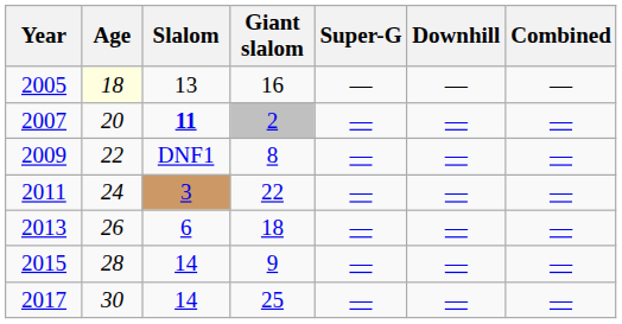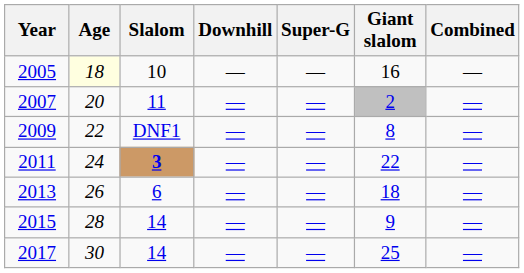 <table class="wikitable" style="text-align:center; font-size:100%;">
 <tr>
 <th>  Year  </th>
 <th> Age </th>
 <th> Slalom </th>
+<th>Downhill</th>
+<th>Super-G</th>
 <th> Giant <br> slalom </th>
-<th>Super-G</th>
-<th>Downhill</th>
 <th>Combined</th>
 </tr>
 <tr>
 <td><a href='#'>2005</a></td>
 <td style="background: lightyellow;"><em>18</em></td>
-<td>13</td>
-<td>16</td>
+<td>10</td>
 <td>—</td>
 <td>—</td>
+<td>16</td>
 <td>—</td>
 </tr>
 <tr>
 <td><a href='#'>2007</a></td>
 <td><em>20</em></td>
-<td><strong><a href='#'>11</a></strong></td>
-<td style="background:silver;"><a href='#'>2</a></td>
+<td><a href='#'>11</a></td>
 <td><a href='#'>—</a></td>
 <td><a href='#'>—</a></td>
+<td style="background:silver;"><a href='#'>2</a></td>
 <td><a href='#'>—</a></td>
 </tr>
 <tr>
 <td><a href='#'>2009</a></td>
 <td><em>22</em></td>
 <td><a href='#'>DNF1</a></td>
-<td><a href='#'>8</a></td>
 <td><a href='#'>—</a></td>
 <td><a href='#'>—</a></td>
+<td><a href='#'>8</a></td>
 <td><a href='#'>—</a></td>
 </tr>
 <tr>
 <td><a href='#'>2011</a></td>
 <td><em>24</em></td>
-<td style="background:#c96;"><a href='#'>3</a></td>
-<td><a href='#'>22</a></td>
+<td style="background:#c96;"><strong><a href='#'>3</a></strong></td>
 <td><a href='#'>—</a></td>
 <td><a href='#'>—</a></td>
+<td><a href='#'>22</a></td>
 <td><a href='#'>—</a></td>
 </tr>
 <tr>
 <td><a href='#'>2013</a></td>
 <td><em>26</em></td>
 <td><a href='#'>6</a></td>
-<td><a href='#'>18</a></td>
 <td><a href='#'>—</a></td>
 <td><a href='#'>—</a></td>
+<td><a href='#'>18</a></td>
 <td><a href='#'>—</a></td>
 </tr>
 <tr>
 <td><a href='#'>2015</a></td>
 <td><em>28</em></td>
 <td><a href='#'>14</a></td>
-<td><a href='#'>9</a></td>
 <td><a href='#'>—</a></td>
 <td><a href='#'>—</a></td>
+<td><a href='#'>9</a></td>
 <td><a href='#'>—</a></td>
 </tr>
 <tr>
 <td><a href='#'>2017</a></td>
 <td><em>30</em></td>
 <td><a href='#'>14</a></td>
-<td><a href='#'>25</a></td>
 <td><a href='#'>—</a></td>
 <td><a href='#'>—</a></td>
+<td><a href='#'>25</a></td>
 <td><a href='#'>—</a></td>
 </tr>
 </table>
